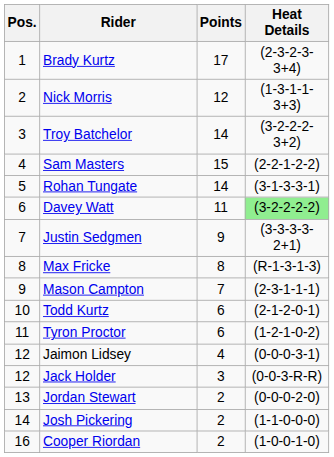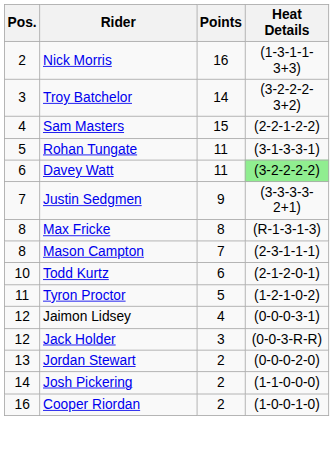 <table class=wikitable>
 <tr>
 <th width=25px>Pos.</th>
 <th width=175px>Rider</th>
 <th width=40px>Points</th>
 <th width=90px>Heat Details</th>
 </tr>
 <tr align=center >
-<td>1</td>
-<td align=left><a href='#'>Brady Kurtz</a></td>
-<td>17</td>
-<td>(2-3-2-3-3+4)</td>
-</tr>
-<tr align=center >
 <td>2</td>
 <td align=left><a href='#'>Nick Morris</a></td>
-<td>12</td>
+<td>16</td>
 <td>(1-3-1-1-3+3)</td>
 </tr>
 <tr align=center >
 <td>3</td>
 <td align=left><a href='#'>Troy Batchelor</a></td>
 <td>14</td>
 <td>(3-2-2-2-3+2)</td>
 </tr>
 <tr align=center >
 <td>4</td>
 <td align=left><a href='#'>Sam Masters</a></td>
 <td>15</td>
 <td>(2-2-1-2-2)</td>
 </tr>
 <tr align=center >
 <td>5</td>
 <td align=left><a href='#'>Rohan Tungate</a></td>
-<td>14</td>
+<td>11</td>
 <td>(3-1-3-3-1)</td>
 </tr>
 <tr align=center >
 <td>6</td>
 <td align=left><a href='#'>Davey Watt</a></td>
 <td>11</td>
 <td style="background: lightgreen;">(3-2-2-2-2)</td>
 </tr>
 <tr align=center >
 <td>7</td>
 <td align=left><a href='#'>Justin Sedgmen</a></td>
 <td>9</td>
 <td>(3-3-3-3-2+1)</td>
 </tr>
 <tr align=center>
 <td>8</td>
 <td align=left><a href='#'>Max Fricke</a></td>
 <td>8</td>
 <td>(R-1-3-1-3)</td>
 </tr>
 <tr align=center>
-<td>9</td>
+<td>8</td>
 <td align=left><a href='#'>Mason Campton</a></td>
 <td>7</td>
 <td>(2-3-1-1-1)</td>
 </tr>
 <tr align=center>
 <td>10</td>
 <td align=left><a href='#'>Todd Kurtz</a></td>
 <td>6</td>
 <td>(2-1-2-0-1)</td>
 </tr>
 <tr align=center>
 <td>11</td>
 <td align=left><a href='#'>Tyron Proctor</a></td>
-<td>6</td>
+<td>5</td>
 <td>(1-2-1-0-2)</td>
 </tr>
 <tr align=center>
 <td>12</td>
 <td align=left>Jaimon Lidsey</td>
 <td>4</td>
 <td>(0-0-0-3-1)</td>
 </tr>
 <tr align=center>
 <td>12</td>
 <td align=left><a href='#'>Jack Holder</a></td>
 <td>3</td>
 <td>(0-0-3-R-R)</td>
 </tr>
 <tr align=center>
 <td>13</td>
 <td align=left><a href='#'>Jordan Stewart</a></td>
 <td>2</td>
 <td>(0-0-0-2-0)</td>
 </tr>
 <tr align=center>
 <td>14</td>
 <td align=left><a href='#'>Josh Pickering</a></td>
 <td>2</td>
 <td>(1-1-0-0-0)</td>
 </tr>
 <tr align=center>
 <td>16</td>
 <td align=left><a href='#'>Cooper Riordan</a></td>
 <td>2</td>
 <td>(1-0-0-1-0)</td>
 </tr>
 </table>
